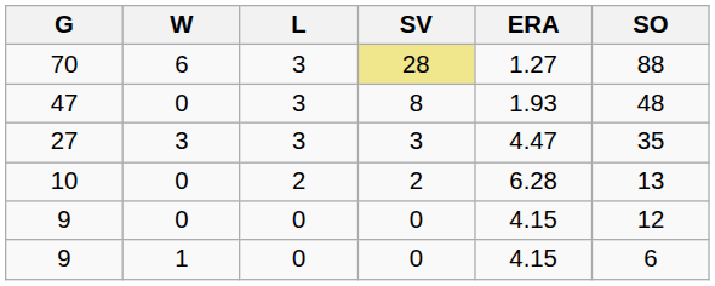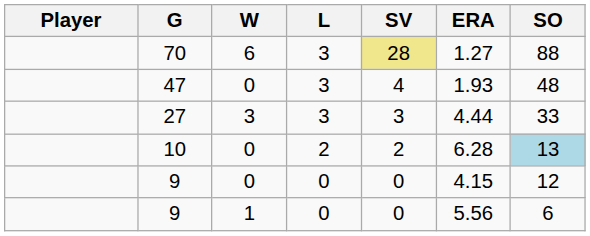 <table class="wikitable sortable">
 <tr>
+<th bgcolor="#DDDDFF" width="16%">Player</th>
 <th bgcolor="#DDDDFF" width="9%">G</th>
 <th bgcolor="#DDDDFF" width="9%">W</th>
 <th bgcolor="#DDDDFF" width="9%">L</th>
 <th bgcolor="#DDDDFF" width="9%">SV</th>
 <th bgcolor="#DDDDFF" width="9%">ERA</th>
 <th bgcolor="#DDDDFF" width="9%">SO</th>
 </tr>
 <tr align="center">
+<td></td>
 <td>70</td>
 <td>6</td>
 <td>3</td>
 <td style="background: khaki;">28</td>
 <td>1.27</td>
 <td>88</td>
 </tr>
 <tr align="center">
+<td></td>
 <td>47</td>
 <td>0</td>
 <td>3</td>
-<td>8</td>
+<td>4</td>
 <td>1.93</td>
 <td>48</td>
 </tr>
 <tr align="center">
+<td></td>
 <td>27</td>
 <td>3</td>
 <td>3</td>
 <td>3</td>
-<td>4.47</td>
-<td>35</td>
+<td>4.44</td>
+<td>33</td>
 </tr>
 <tr align="center">
+<td></td>
 <td>10</td>
 <td>0</td>
 <td>2</td>
 <td>2</td>
 <td>6.28</td>
-<td>13</td>
+<td style="background: lightblue;">13</td>
 </tr>
 <tr align="center">
+<td></td>
 <td>9</td>
 <td>0</td>
 <td>0</td>
 <td>0</td>
 <td>4.15</td>
 <td>12</td>
 </tr>
 <tr align="center">
+<td></td>
 <td>9</td>
 <td>1</td>
 <td>0</td>
 <td>0</td>
-<td>4.15</td>
+<td>5.56</td>
 <td>6</td>
 </tr>
 </table>
